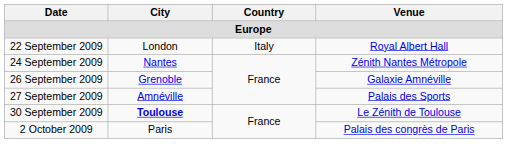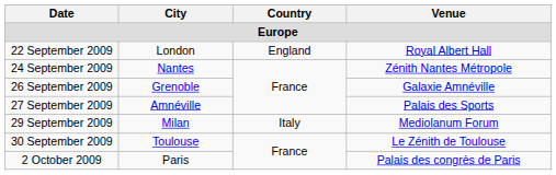 <table class="wikitable" style="text-align:center;">
 <tr>
 <th width="150">Date</th>
 <th width="150">City</th>
 <th width="150">Country</th>
 <th width="275">Venue</th>
 </tr>
 <tr style="background:#ddd;">
 <td colspan="4"><strong>Europe</strong></td>
 </tr>
 <tr>
 <td>22 September 2009</td>
 <td>London</td>
-<td>Italy</td>
+<td>England</td>
 <td><a href='#'>Royal Albert Hall</a></td>
 </tr>
 <tr>
 <td>24 September 2009</td>
 <td><a href='#'>Nantes</a></td>
 <td rowspan="3">France</td>
 <td><a href='#'>Zénith Nantes Métropole</a></td>
 </tr>
 <tr>
 <td>26 September 2009</td>
 <td><a href='#'>Grenoble</a></td>
 <td><a href='#'>Galaxie Amnéville</a></td>
 </tr>
 <tr>
 <td>27 September 2009</td>
 <td><a href='#'>Amnéville</a></td>
 <td><a href='#'>Palais des Sports</a></td>
 </tr>
 <tr>
+<td>29 September 2009</td>
+<td><a href='#'>Milan</a></td>
+<td>Italy</td>
+<td><a href='#'>Mediolanum Forum</a></td>
+</tr>
+<tr>
 <td>30 September 2009</td>
-<td><strong><a href='#'>Toulouse</a></strong></td>
+<td><a href='#'>Toulouse</a></td>
 <td rowspan="2">France</td>
 <td><a href='#'>Le Zénith de Toulouse</a></td>
 </tr>
 <tr>
 <td>2 October 2009</td>
 <td>Paris</td>
 <td><a href='#'>Palais des congrès de Paris</a></td>
 </tr>
 </table>
